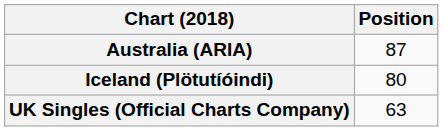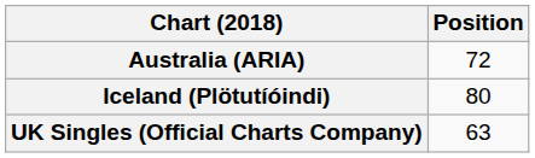 <table class="wikitable sortable plainrowheaders" style="text-align:center">
 <tr>
 <th scope="col">Chart (2018)</th>
 <th scope="col">Position</th>
 </tr>
 <tr>
 <th scope="row">Australia (ARIA)</th>
-<td>87</td>
+<td>72</td>
 </tr>
 <tr>
 <th scope="row">Iceland (Plötutíóindi)</th>
 <td>80</td>
 </tr>
 <tr>
 <th scope="row">UK Singles (Official Charts Company)</th>
 <td>63</td>
 </tr>
 </table>
